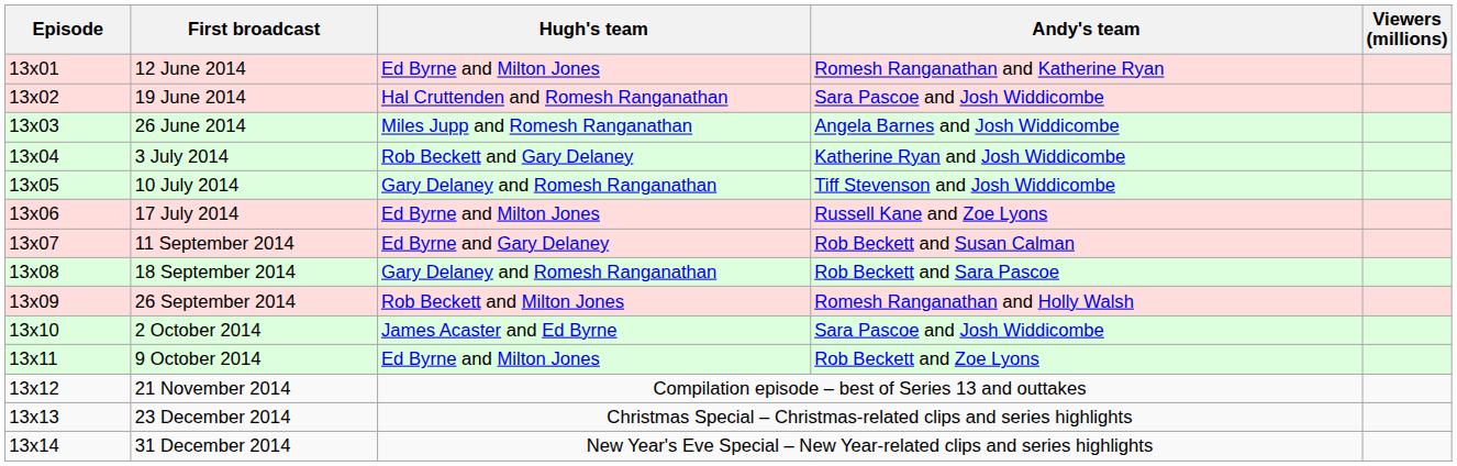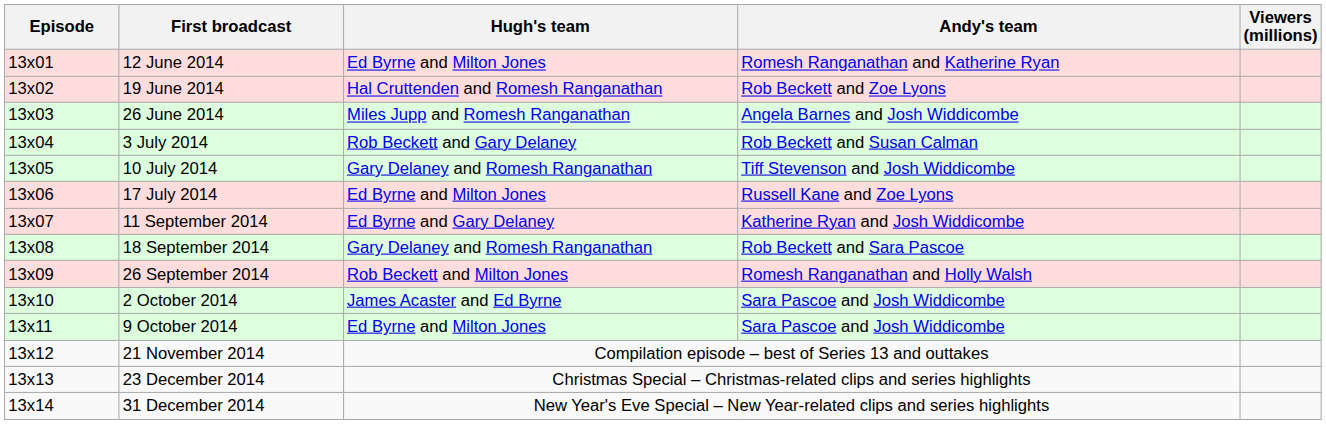 <table class="wikitable" style="width:80%;">
 <tr>
 <th style="width:9%;">Episode</th>
 <th style="width:18%;">First broadcast</th>
 <th style="width:32%;">Hugh's team</th>
 <th style="width:41%;">Andy's team</th>
 <th style="width:41%;">Viewers<br>(millions)</th>
 </tr>
 <tr style="background:#fdd;">
 <td>13x01</td>
 <td>12 June 2014</td>
 <td><a href='#'>Ed Byrne</a> and <a href='#'>Milton Jones</a></td>
 <td><a href='#'>Romesh Ranganathan</a> and <a href='#'>Katherine Ryan</a></td>
 <td></td>
 </tr>
 <tr style="background:#fdd;">
 <td>13x02</td>
 <td>19 June 2014</td>
 <td><a href='#'>Hal Cruttenden</a> and <a href='#'>Romesh Ranganathan</a></td>
-<td><a href='#'>Sara Pascoe</a> and <a href='#'>Josh Widdicombe</a></td>
+<td><a href='#'>Rob Beckett</a> and <a href='#'>Zoe Lyons</a></td>
 <td></td>
 </tr>
 <tr style="background:#dfd;">
 <td>13x03</td>
 <td>26 June 2014</td>
 <td><a href='#'>Miles Jupp</a> and <a href='#'>Romesh Ranganathan</a></td>
 <td><a href='#'>Angela Barnes</a> and <a href='#'>Josh Widdicombe</a></td>
 <td></td>
 </tr>
 <tr style="background:#dfd;">
 <td>13x04</td>
 <td>3 July 2014</td>
 <td><a href='#'>Rob Beckett</a> and <a href='#'>Gary Delaney</a></td>
-<td><a href='#'>Katherine Ryan</a> and <a href='#'>Josh Widdicombe</a></td>
+<td><a href='#'>Rob Beckett</a> and <a href='#'>Susan Calman</a></td>
 <td></td>
 </tr>
 <tr style="background:#dfd;">
 <td>13x05</td>
 <td>10 July 2014</td>
 <td><a href='#'>Gary Delaney</a> and <a href='#'>Romesh Ranganathan</a></td>
 <td><a href='#'>Tiff Stevenson</a> and <a href='#'>Josh Widdicombe</a></td>
 <td></td>
 </tr>
 <tr style="background:#fdd;">
 <td>13x06</td>
 <td>17 July 2014</td>
 <td><a href='#'>Ed Byrne</a> and <a href='#'>Milton Jones</a></td>
 <td><a href='#'>Russell Kane</a> and <a href='#'>Zoe Lyons</a></td>
 <td></td>
 </tr>
 <tr style="background:#fdd;">
 <td>13x07</td>
 <td>11 September 2014</td>
 <td><a href='#'>Ed Byrne</a> and <a href='#'>Gary Delaney</a></td>
-<td><a href='#'>Rob Beckett</a> and <a href='#'>Susan Calman</a></td>
+<td><a href='#'>Katherine Ryan</a> and <a href='#'>Josh Widdicombe</a></td>
 <td></td>
 </tr>
 <tr style="background:#dfd;">
 <td>13x08</td>
 <td>18 September 2014</td>
 <td><a href='#'>Gary Delaney</a> and <a href='#'>Romesh Ranganathan</a></td>
 <td><a href='#'>Rob Beckett</a> and <a href='#'>Sara Pascoe</a></td>
 <td></td>
 </tr>
 <tr style="background:#fdd;">
 <td>13x09</td>
 <td>26 September 2014</td>
 <td><a href='#'>Rob Beckett</a> and <a href='#'>Milton Jones</a></td>
 <td><a href='#'>Romesh Ranganathan</a> and <a href='#'>Holly Walsh</a></td>
 <td></td>
 </tr>
 <tr style="background:#dfd">
 <td>13x10</td>
 <td>2 October 2014</td>
 <td><a href='#'>James Acaster</a> and <a href='#'>Ed Byrne</a></td>
 <td><a href='#'>Sara Pascoe</a> and <a href='#'>Josh Widdicombe</a></td>
 <td></td>
 </tr>
 <tr style="background:#dfd">
 <td>13x11</td>
 <td>9 October 2014</td>
 <td><a href='#'>Ed Byrne</a> and <a href='#'>Milton Jones</a></td>
-<td><a href='#'>Rob Beckett</a> and <a href='#'>Zoe Lyons</a></td>
+<td><a href='#'>Sara Pascoe</a> and <a href='#'>Josh Widdicombe</a></td>
 <td></td>
 </tr>
 <tr>
 <td>13x12</td>
 <td>21 November 2014</td>
 <td colspan="2" style="text-align:center;">Compilation episode – best of Series 13 and outtakes</td>
 <td></td>
 </tr>
 <tr>
 <td>13x13</td>
 <td>23 December 2014</td>
 <td colspan="2" style="text-align:center;">Christmas Special – Christmas-related clips and series highlights</td>
 <td></td>
 </tr>
 <tr>
 <td>13x14</td>
 <td>31 December 2014</td>
 <td colspan="2" style="text-align:center;">New Year's Eve Special – New Year-related clips and series highlights</td>
 <td></td>
 </tr>
 </table>
